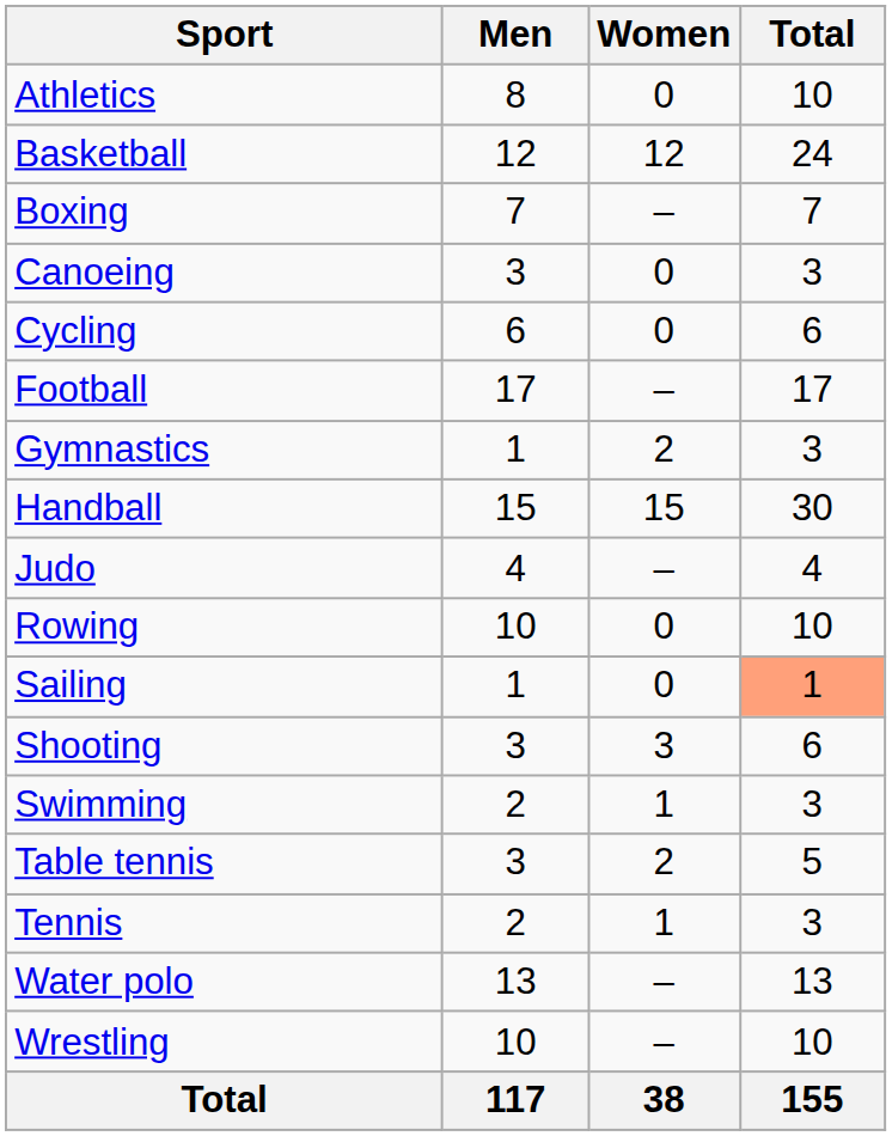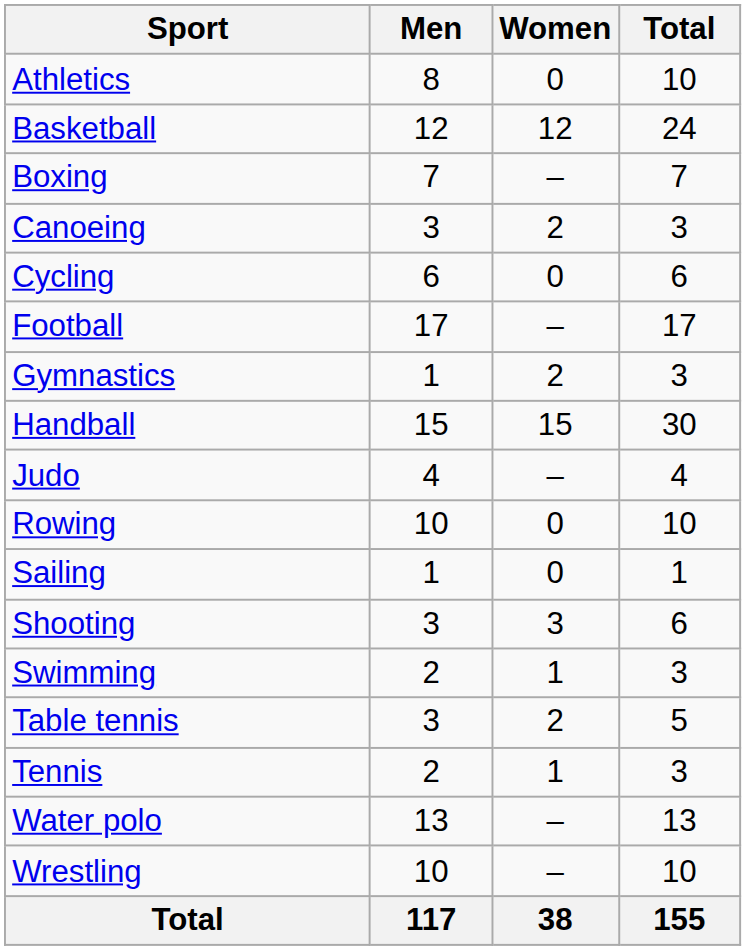 <table class="wikitable sortable" style="text-align:center;">
 <tr>
 <th width=180>Sport</th>
 <th width=55>Men</th>
 <th width=55>Women</th>
 <th width=55>Total</th>
 </tr>
 <tr>
 <td align=left><a href='#'>Athletics</a></td>
 <td>8</td>
 <td>0</td>
 <td>10</td>
 </tr>
 <tr>
 <td align=left><a href='#'>Basketball</a></td>
 <td>12</td>
 <td>12</td>
 <td>24</td>
 </tr>
 <tr>
 <td align=left><a href='#'>Boxing</a></td>
 <td>7</td>
 <td>–</td>
 <td>7</td>
 </tr>
 <tr>
 <td align=left><a href='#'>Canoeing</a></td>
 <td>3</td>
-<td>0</td>
+<td>2</td>
 <td>3</td>
 </tr>
 <tr>
 <td align=left><a href='#'>Cycling</a></td>
 <td>6</td>
 <td>0</td>
 <td>6</td>
 </tr>
 <tr>
 <td align=left><a href='#'>Football</a></td>
 <td>17</td>
 <td>–</td>
 <td>17</td>
 </tr>
 <tr>
 <td align=left><a href='#'>Gymnastics</a></td>
 <td>1</td>
 <td>2</td>
 <td>3</td>
 </tr>
 <tr>
 <td align=left><a href='#'>Handball</a></td>
 <td>15</td>
 <td>15</td>
 <td>30</td>
 </tr>
 <tr>
 <td align=left><a href='#'>Judo</a></td>
 <td>4</td>
 <td>–</td>
 <td>4</td>
 </tr>
 <tr>
 <td align=left><a href='#'>Rowing</a></td>
 <td>10</td>
 <td>0</td>
 <td>10</td>
 </tr>
 <tr>
 <td align=left><a href='#'>Sailing</a></td>
 <td>1</td>
 <td>0</td>
-<td style="background: lightsalmon;">1</td>
+<td>1</td>
 </tr>
 <tr>
 <td align=left><a href='#'>Shooting</a></td>
 <td>3</td>
 <td>3</td>
 <td>6</td>
 </tr>
 <tr>
 <td align=left><a href='#'>Swimming</a></td>
 <td>2</td>
 <td>1</td>
 <td>3</td>
 </tr>
 <tr>
 <td align=left><a href='#'>Table tennis</a></td>
 <td>3</td>
 <td>2</td>
 <td>5</td>
 </tr>
 <tr>
 <td align=left><a href='#'>Tennis</a></td>
 <td>2</td>
 <td>1</td>
 <td>3</td>
 </tr>
 <tr>
 <td align=left><a href='#'>Water polo</a></td>
 <td>13</td>
 <td>–</td>
 <td>13</td>
 </tr>
 <tr>
 <td align=left><a href='#'>Wrestling</a></td>
 <td>10</td>
 <td>–</td>
 <td>10</td>
 </tr>
 <tr>
 <th>Total</th>
 <th>117</th>
 <th>38</th>
 <th>155</th>
 </tr>
 </table>
